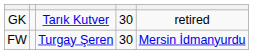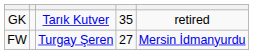 <table class="wikitable sortable" style="text-align: center">
 <tr>
 <th></th>
 <th></th>
 <th></th>
 <th></th>
 <th></th>
 </tr>
 <tr>
 <td>GK</td>
 <td></td>
 <td><a href='#'>Tarık Kutver</a></td>
-<td>30</td>
+<td>35</td>
 <td>retired</td>
 </tr>
 <tr>
 <td>FW</td>
 <td></td>
 <td><a href='#'>Turgay Şeren</a></td>
-<td>30</td>
+<td>27</td>
 <td><a href='#'>Mersin İdmanyurdu</a></td>
 </tr>
 </table>
